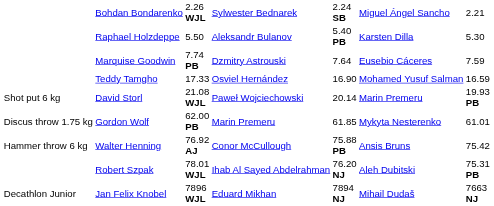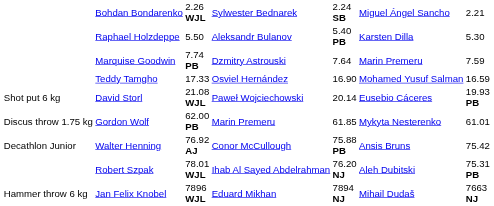 <table>
 <tr>
 <td></td>
 <td><a href='#'>Bohdan Bondarenko</a><br></td>
 <td>2.26<br><strong>WJL</strong></td>
 <td><a href='#'>Sylwester Bednarek</a><br></td>
 <td>2.24<br><strong>SB</strong></td>
 <td><a href='#'>Miguel Ángel Sancho</a><br></td>
 <td>2.21</td>
 </tr>
 <tr>
 <td></td>
 <td><a href='#'>Raphael Holzdeppe</a><br></td>
 <td>5.50</td>
 <td><a href='#'>Aleksandr Bulanov</a><br></td>
 <td>5.40<br><strong>PB</strong></td>
 <td><a href='#'>Karsten Dilla</a><br></td>
 <td>5.30</td>
 </tr>
 <tr>
 <td></td>
 <td><a href='#'>Marquise Goodwin</a><br></td>
 <td>7.74<br> <strong>PB</strong></td>
 <td><a href='#'>Dzmitry Astrouski</a><br></td>
 <td>7.64</td>
-<td><a href='#'>Eusebio Cáceres</a><br></td>
+<td><a href='#'>Marin Premeru</a><br></td>
 <td>7.59</td>
 </tr>
 <tr>
 <td></td>
 <td><a href='#'>Teddy Tamgho</a><br></td>
 <td>17.33</td>
 <td><a href='#'>Osviel Hernández</a><br></td>
 <td>16.90</td>
 <td><a href='#'>Mohamed Yusuf Salman</a><br></td>
 <td>16.59</td>
 </tr>
 <tr>
 <td>Shot put 6 kg<br></td>
 <td><a href='#'>David Storl</a><br></td>
 <td>21.08<br> <strong>WJL</strong></td>
 <td><a href='#'>Paweł Wojciechowski</a><br></td>
 <td>20.14</td>
-<td><a href='#'>Marin Premeru</a><br></td>
+<td><a href='#'>Eusebio Cáceres</a><br></td>
 <td>19.93<br><strong>PB</strong></td>
 </tr>
 <tr>
 <td>Discus throw 1.75 kg<br></td>
 <td><a href='#'>Gordon Wolf</a><br></td>
 <td>62.00 <br><strong>PB</strong></td>
 <td><a href='#'>Marin Premeru</a><br></td>
 <td>61.85</td>
 <td><a href='#'>Mykyta Nesterenko</a><br></td>
 <td>61.01</td>
 </tr>
 <tr>
-<td>Hammer throw 6 kg<br></td>
+<td>Decathlon Junior<br></td>
 <td><a href='#'>Walter Henning</a><br></td>
 <td>76.92<br><strong>AJ</strong></td>
 <td><a href='#'>Conor McCullough</a> <br></td>
 <td>75.88<br><strong>PB</strong></td>
 <td><a href='#'>Ansis Bruns</a><br></td>
 <td>75.42</td>
 </tr>
 <tr>
 <td></td>
 <td><a href='#'>Robert Szpak</a><br></td>
 <td>78.01 <br><strong>WJL</strong></td>
 <td><a href='#'>Ihab Al Sayed Abdelrahman</a><br></td>
 <td>76.20<br><strong>NJ</strong></td>
 <td><a href='#'>Aleh Dubitski</a> <br></td>
 <td>75.31<br><strong>PB</strong></td>
 </tr>
 <tr>
-<td>Decathlon Junior<br></td>
+<td>Hammer throw 6 kg<br></td>
 <td><a href='#'>Jan Felix Knobel</a><br></td>
 <td>7896<br><strong>WJL</strong></td>
 <td><a href='#'>Eduard Mikhan</a><br></td>
 <td>7894<br><strong>NJ</strong></td>
 <td><a href='#'>Mihail Dudaš</a><br></td>
 <td>7663<br><strong>NJ</strong></td>
 </tr>
 <tr>
 <td colspan=8></td>
 </tr>
 </table>
